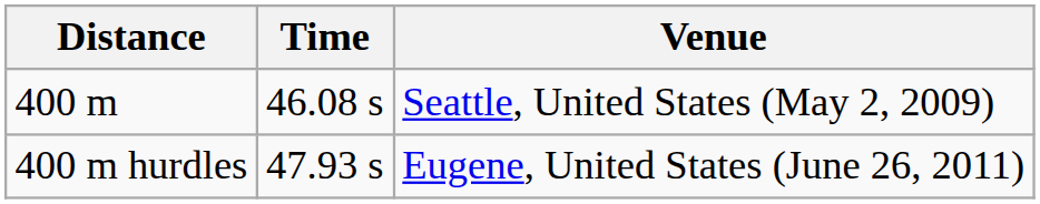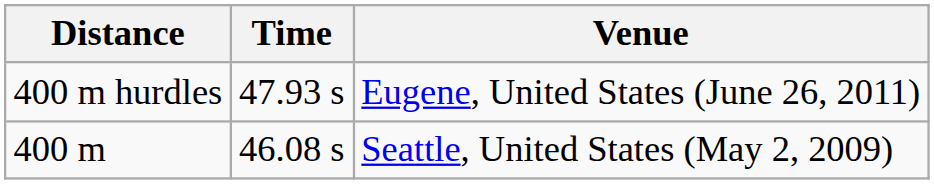 <table class="wikitable">
 <tr>
 <th>Distance</th>
 <th>Time</th>
 <th>Venue</th>
 </tr>
 <tr>
+<td>400 m hurdles</td>
+<td>47.93 s</td>
+<td><a href='#'>Eugene</a>, United States (June 26, 2011)</td>
+</tr>
+<tr>
 <td>400 m</td>
 <td>46.08 s</td>
 <td><a href='#'>Seattle</a>, United States (May 2, 2009)</td>
 </tr>
-<tr>
-<td>400 m hurdles</td>
-<td>47.93 s</td>
-<td><a href='#'>Eugene</a>, United States (June 26, 2011)</td>
-</tr>
 </table>
